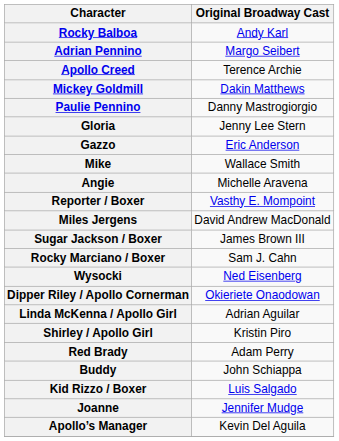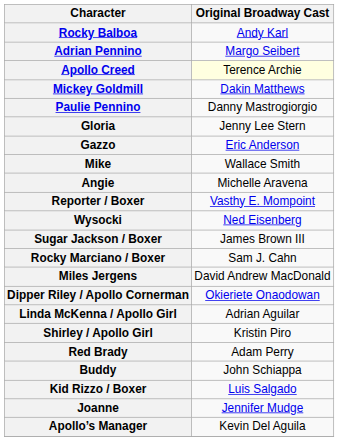 <table class="wikitable">
 <tr>
 <th scope="col">Character</th>
 <th scope="col" class="unsortable">Original Broadway Cast</th>
 </tr>
 <tr>
 <th scope="row"><a href='#'>Rocky Balboa</a></th>
 <td align="center" colspan="1"><a href='#'>Andy Karl</a></td>
 </tr>
 <tr>
 <th scope="row"><a href='#'>Adrian Pennino</a></th>
 <td align="center" colspan="1"><a href='#'>Margo Seibert</a></td>
 </tr>
 <tr>
 <th scope="row"><a href='#'>Apollo Creed</a></th>
-<td align="center" colspan="1">Terence Archie</td>
+<td align="center" colspan="1" style="background: lightyellow;">Terence Archie</td>
 </tr>
 <tr>
 <th scope="row"><a href='#'>Mickey Goldmill</a></th>
 <td align="center" colspan="1"><a href='#'>Dakin Matthews</a></td>
 </tr>
 <tr>
 <th scope="row"><a href='#'>Paulie Pennino</a></th>
 <td align="center" colspan="1">Danny Mastrogiorgio</td>
 </tr>
 <tr>
 <th scope="row">Gloria</th>
 <td align="center" colspan="1">Jenny Lee Stern</td>
 </tr>
 <tr>
 <th scope="row">Gazzo</th>
 <td align="center" colspan="1"><a href='#'>Eric Anderson</a></td>
 </tr>
 <tr>
 <th scope="row">Mike</th>
 <td align="center" colspan="1">Wallace Smith</td>
 </tr>
 <tr>
 <th scope="row">Angie</th>
 <td align="center" colspan="1">Michelle Aravena</td>
 </tr>
 <tr>
 <th scope="row">Reporter / Boxer</th>
 <td align="center" colspan="1"><a href='#'>Vasthy E. Mompoint</a></td>
 </tr>
 <tr>
-<th scope="row">Miles Jergens</th>
-<td align="center" colspan="1">David Andrew MacDonald</td>
+<th scope="row">Wysocki</th>
+<td align="center" colspan="1"><a href='#'>Ned Eisenberg</a></td>
 </tr>
 <tr>
 <th scope="row">Sugar Jackson / Boxer</th>
 <td align="center" colspan="1">James Brown III</td>
 </tr>
 <tr>
 <th scope="row">Rocky Marciano / Boxer</th>
 <td align="center" colspan="1">Sam J. Cahn</td>
 </tr>
 <tr>
-<th scope="row">Wysocki</th>
-<td align="center" colspan="1"><a href='#'>Ned Eisenberg</a></td>
+<th scope="row">Miles Jergens</th>
+<td align="center" colspan="1">David Andrew MacDonald</td>
 </tr>
 <tr>
 <th scope="row">Dipper Riley / Apollo Cornerman</th>
 <td align="center" colspan="1"><a href='#'>Okieriete Onaodowan</a></td>
 </tr>
 <tr>
 <th scope="row">Linda McKenna / Apollo Girl</th>
 <td align="center" colspan="1">Adrian Aguilar</td>
 </tr>
 <tr>
 <th scope="row">Shirley / Apollo Girl</th>
 <td align="center" colspan="1">Kristin Piro</td>
 </tr>
 <tr>
 <th scope="row">Red Brady</th>
 <td align="center" colspan="1">Adam Perry</td>
 </tr>
 <tr>
 <th scope="row">Buddy</th>
 <td align="center" colspan="1">John Schiappa</td>
 </tr>
 <tr>
 <th scope="row">Kid Rizzo / Boxer</th>
 <td align="center" colspan="1"><a href='#'>Luis Salgado</a></td>
 </tr>
 <tr>
 <th scope="row">Joanne</th>
 <td align="center" colspan="1"><a href='#'>Jennifer Mudge</a></td>
 </tr>
 <tr>
 <th scope="row">Apollo’s Manager</th>
 <td align="center" colspan="1">Kevin Del Aguila</td>
 </tr>
 <tr>
 </tr>
 </table>
